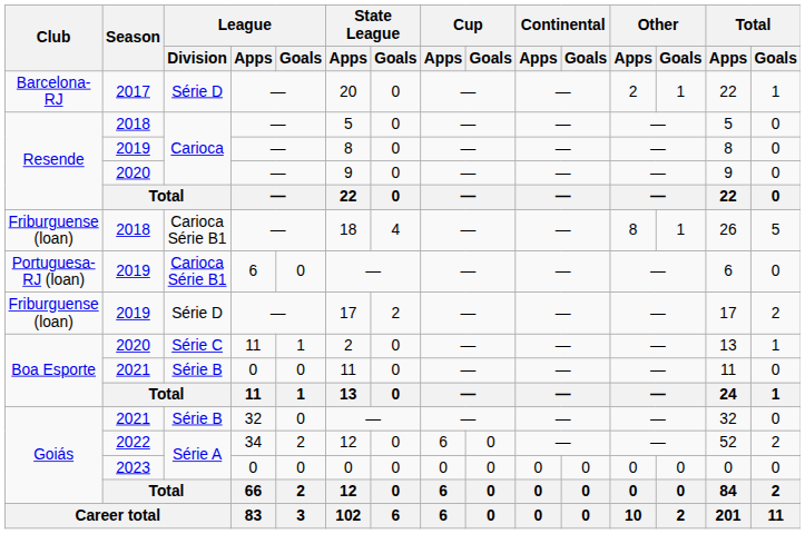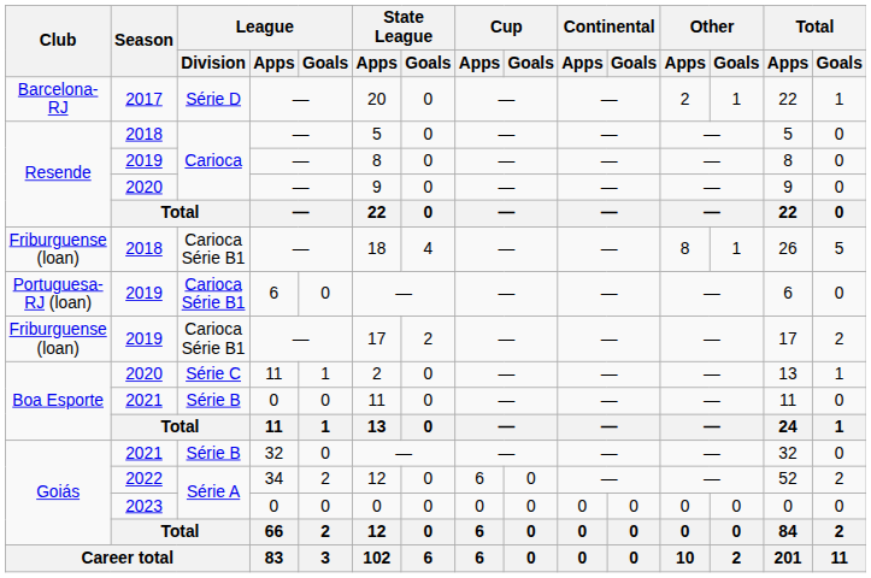 <table class="wikitable" style="text-align: center;">
 <tr>
 <th rowspan="2">Club</th>
 <th rowspan="2">Season</th>
 <th colspan="3">League</th>
 <th colspan="2">State League</th>
 <th colspan="2">Cup</th>
 <th colspan="2">Continental</th>
 <th colspan="2">Other</th>
 <th colspan="2">Total</th>
 </tr>
 <tr>
 <th>Division</th>
 <th>Apps</th>
 <th>Goals</th>
 <th>Apps</th>
 <th>Goals</th>
 <th>Apps</th>
 <th>Goals</th>
 <th>Apps</th>
 <th>Goals</th>
 <th>Apps</th>
 <th>Goals</th>
 <th>Apps</th>
 <th>Goals</th>
 </tr>
 <tr>
 <td valign="center"><a href='#'>Barcelona-RJ</a></td>
 <td><a href='#'>2017</a></td>
 <td><a href='#'>Série D</a></td>
 <td colspan="2">—</td>
 <td>20</td>
 <td>0</td>
 <td colspan="2">—</td>
 <td colspan="2">—</td>
 <td>2</td>
 <td>1</td>
 <td>22</td>
 <td>1</td>
 </tr>
 <tr>
 <td rowspan="4" valign="center"><a href='#'>Resende</a></td>
 <td><a href='#'>2018</a></td>
 <td rowspan="3"><a href='#'>Carioca</a></td>
 <td colspan="2">—</td>
 <td>5</td>
 <td>0</td>
 <td colspan="2">—</td>
 <td colspan="2">—</td>
 <td colspan="2">—</td>
 <td>5</td>
 <td>0</td>
 </tr>
 <tr>
 <td><a href='#'>2019</a></td>
 <td colspan="2">—</td>
 <td>8</td>
 <td>0</td>
 <td colspan="2">—</td>
 <td colspan="2">—</td>
 <td colspan="2">—</td>
 <td>8</td>
 <td>0</td>
 </tr>
 <tr>
 <td><a href='#'>2020</a></td>
 <td colspan="2">—</td>
 <td>9</td>
 <td>0</td>
 <td colspan="2">—</td>
 <td colspan="2">—</td>
 <td colspan="2">—</td>
 <td>9</td>
 <td>0</td>
 </tr>
 <tr>
 <th colspan="2">Total</th>
 <th colspan="2">—</th>
 <th>22</th>
 <th>0</th>
 <th colspan="2">—</th>
 <th colspan="2">—</th>
 <th colspan="2">—</th>
 <th>22</th>
 <th>0</th>
 </tr>
 <tr>
 <td valign="center"><a href='#'>Friburguense</a> (loan)</td>
 <td><a href='#'>2018</a></td>
 <td>Carioca Série B1</td>
 <td colspan="2">—</td>
 <td>18</td>
 <td>4</td>
 <td colspan="2">—</td>
 <td colspan="2">—</td>
 <td>8</td>
 <td>1</td>
 <td>26</td>
 <td>5</td>
 </tr>
 <tr>
 <td valign="center"><a href='#'>Portuguesa-RJ</a> (loan)</td>
 <td><a href='#'>2019</a></td>
 <td><a href='#'>Carioca Série B1</a></td>
 <td>6</td>
 <td>0</td>
 <td colspan="2">—</td>
 <td colspan="2">—</td>
 <td colspan="2">—</td>
 <td colspan="2">—</td>
 <td>6</td>
 <td>0</td>
 </tr>
 <tr>
 <td valign="center"><a href='#'>Friburguense</a> (loan)</td>
 <td><a href='#'>2019</a></td>
-<td>Série D</td>
+<td>Carioca Série B1</td>
 <td colspan="2">—</td>
 <td>17</td>
 <td>2</td>
 <td colspan="2">—</td>
 <td colspan="2">—</td>
 <td colspan="2">—</td>
 <td>17</td>
 <td>2</td>
 </tr>
 <tr>
 <td rowspan="3" valign="center"><a href='#'>Boa Esporte</a></td>
 <td><a href='#'>2020</a></td>
 <td><a href='#'>Série C</a></td>
 <td>11</td>
 <td>1</td>
 <td>2</td>
 <td>0</td>
 <td colspan="2">—</td>
 <td colspan="2">—</td>
 <td colspan="2">—</td>
 <td>13</td>
 <td>1</td>
 </tr>
 <tr>
 <td><a href='#'>2021</a></td>
 <td><a href='#'>Série B</a></td>
 <td>0</td>
 <td>0</td>
 <td>11</td>
 <td>0</td>
 <td colspan="2">—</td>
 <td colspan="2">—</td>
 <td colspan="2">—</td>
 <td>11</td>
 <td>0</td>
 </tr>
 <tr>
 <th colspan="2">Total</th>
 <th>11</th>
 <th>1</th>
 <th>13</th>
 <th>0</th>
 <th colspan="2">—</th>
 <th colspan="2">—</th>
 <th colspan="2">—</th>
 <th>24</th>
 <th>1</th>
 </tr>
 <tr>
 <td rowspan="4" valign="center"><a href='#'>Goiás</a></td>
 <td><a href='#'>2021</a></td>
 <td><a href='#'>Série B</a></td>
 <td>32</td>
 <td>0</td>
 <td colspan="2">—</td>
 <td colspan="2">—</td>
 <td colspan="2">—</td>
 <td colspan="2">—</td>
 <td>32</td>
 <td>0</td>
 </tr>
 <tr>
 <td><a href='#'>2022</a></td>
 <td rowspan="2"><a href='#'>Série A</a></td>
 <td>34</td>
 <td>2</td>
 <td>12</td>
 <td>0</td>
 <td>6</td>
 <td>0</td>
 <td colspan="2">—</td>
 <td colspan="2">—</td>
 <td>52</td>
 <td>2</td>
 </tr>
 <tr>
 <td><a href='#'>2023</a></td>
 <td>0</td>
 <td>0</td>
 <td>0</td>
 <td>0</td>
 <td>0</td>
 <td>0</td>
 <td>0</td>
 <td>0</td>
 <td>0</td>
 <td>0</td>
 <td>0</td>
 <td>0</td>
 </tr>
 <tr>
 <th colspan="2">Total</th>
 <th>66</th>
 <th>2</th>
 <th>12</th>
 <th>0</th>
 <th>6</th>
 <th>0</th>
 <th>0</th>
 <th>0</th>
 <th>0</th>
 <th>0</th>
 <th>84</th>
 <th>2</th>
 </tr>
 <tr>
 <th colspan="3"><strong>Career total</strong></th>
 <th>83</th>
 <th>3</th>
 <th>102</th>
 <th>6</th>
 <th>6</th>
 <th>0</th>
 <th>0</th>
 <th>0</th>
 <th>10</th>
 <th>2</th>
 <th>201</th>
 <th>11</th>
 </tr>
 </table>
